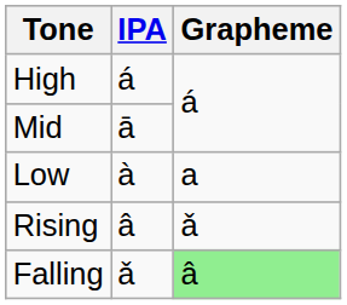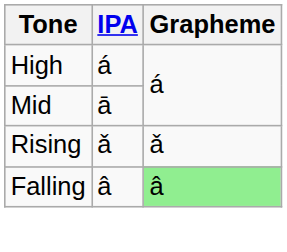 <table class="wikitable">
 <tr>
 <th>Tone</th>
 <th><a href='#'>IPA</a></th>
 <th>Grapheme</th>
 </tr>
 <tr>
 <td>High</td>
 <td>á</td>
 <td rowspan="2">á</td>
 </tr>
 <tr>
 <td>Mid</td>
 <td>ā</td>
 </tr>
 <tr>
-<td>Low</td>
-<td>à</td>
-<td>a</td>
-</tr>
-<tr>
 <td>Rising</td>
-<td>â</td>
+<td>ǎ</td>
 <td>ǎ</td>
 </tr>
 <tr>
 <td>Falling</td>
-<td>ǎ</td>
+<td>â</td>
 <td style="background: lightgreen;">â</td>
 </tr>
 </table>
